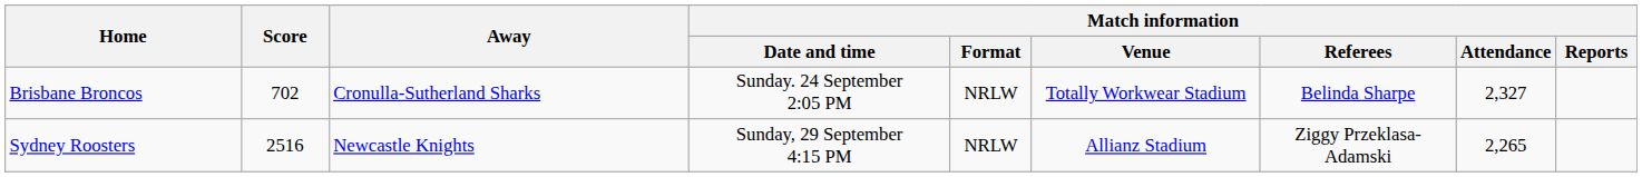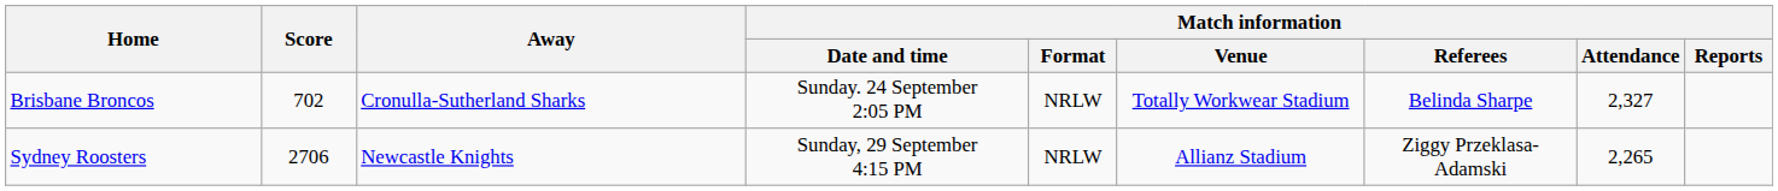 <table class="wikitable" width="100%" style="border-collapse:collapse; font-size:90%; text-align:center;">
 <tr>
 <th rowspan="2">Home</th>
 <th rowspan="2" text-align:center;>Score</th>
 <th rowspan="2">Away</th>
 <th colspan="7">Match information</th>
 </tr>
 <tr>
 <th width="16%">Date and time</th>
 <th width="5%">Format</th>
 <th width="14%">Venue</th>
 <th width="12%">Referees</th>
 <th width="5%">Attendance</th>
 <th width="5%">Reports</th>
 </tr>
 <tr>
 <td align="left"> <a href='#'>Brisbane Broncos</a></td>
 <td>702</td>
 <td align="left"> <a href='#'>Cronulla-Sutherland Sharks</a></td>
 <td>Sunday. 24 September <br> 2:05 PM</td>
 <td>NRLW<br></td>
 <td><a href='#'>Totally Workwear Stadium</a></td>
 <td><a href='#'>Belinda Sharpe</a></td>
 <td>2,327</td>
 <td></td>
 </tr>
 <tr>
 <td align="left"> <a href='#'>Sydney Roosters</a></td>
-<td>2516</td>
+<td>2706</td>
 <td align="left"> <a href='#'>Newcastle Knights</a></td>
 <td>Sunday, 29 September <br> 4:15 PM</td>
 <td>NRLW<br></td>
 <td><a href='#'>Allianz Stadium</a></td>
 <td>Ziggy Przeklasa-Adamski</td>
 <td>2,265</td>
 <td></td>
 </tr>
 </table>
